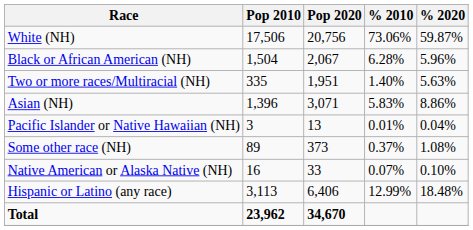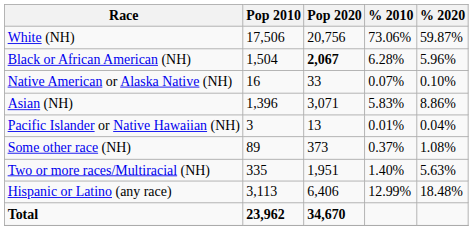 <table class="wikitable">
 <tr>
 <th>Race</th>
 <th>Pop 2010</th>
 <th>Pop 2020</th>
 <th>% 2010</th>
 <th>% 2020</th>
 </tr>
 <tr>
 <td><a href='#'>White</a> (NH)</td>
 <td>17,506</td>
 <td>20,756</td>
 <td>73.06%</td>
 <td>59.87%</td>
 </tr>
 <tr>
 <td><a href='#'>Black or African American</a> (NH)</td>
 <td>1,504</td>
-<td>2,067</td>
+<td><strong>2,067</strong></td>
 <td>6.28%</td>
 <td>5.96%</td>
 </tr>
 <tr>
-<td><a href='#'>Two or more races/Multiracial</a> (NH)</td>
-<td>335</td>
-<td>1,951</td>
-<td>1.40%</td>
-<td>5.63%</td>
+<td><a href='#'>Native American</a> or <a href='#'>Alaska Native</a> (NH)</td>
+<td>16</td>
+<td>33</td>
+<td>0.07%</td>
+<td>0.10%</td>
 </tr>
 <tr>
 <td><a href='#'>Asian</a> (NH)</td>
 <td>1,396</td>
 <td>3,071</td>
 <td>5.83%</td>
 <td>8.86%</td>
 </tr>
 <tr>
 <td><a href='#'>Pacific Islander</a> or <a href='#'>Native Hawaiian</a> (NH)</td>
 <td>3</td>
 <td>13</td>
 <td>0.01%</td>
 <td>0.04%</td>
 </tr>
 <tr>
 <td><a href='#'>Some other race</a> (NH)</td>
 <td>89</td>
 <td>373</td>
 <td>0.37%</td>
 <td>1.08%</td>
 </tr>
 <tr>
-<td><a href='#'>Native American</a> or <a href='#'>Alaska Native</a> (NH)</td>
-<td>16</td>
-<td>33</td>
-<td>0.07%</td>
-<td>0.10%</td>
+<td><a href='#'>Two or more races/Multiracial</a> (NH)</td>
+<td>335</td>
+<td>1,951</td>
+<td>1.40%</td>
+<td>5.63%</td>
 </tr>
 <tr>
 <td><a href='#'>Hispanic or Latino</a> (any race)</td>
 <td>3,113</td>
 <td>6,406</td>
 <td>12.99%</td>
 <td>18.48%</td>
 </tr>
 <tr>
 <td><strong>Total</strong></td>
 <td><strong>23,962</strong></td>
 <td><strong>34,670</strong></td>
 <td></td>
 <td></td>
 </tr>
 <tr>
 </tr>
 </table>
